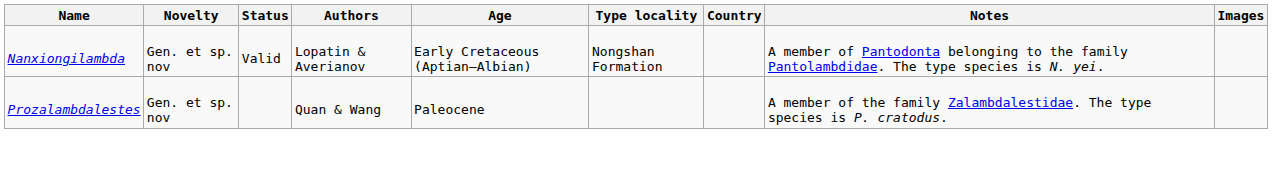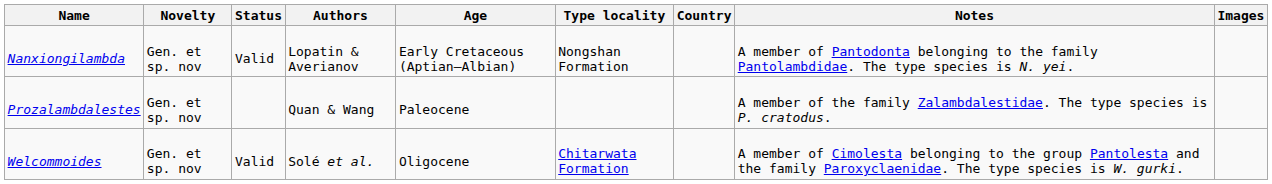 <table class="wikitable sortable" align="center" width="100%">
 <tr>
 <th>Name</th>
 <th>Novelty</th>
 <th>Status</th>
 <th>Authors</th>
 <th>Age</th>
 <th>Type locality</th>
 <th>Country</th>
 <th>Notes</th>
 <th>Images</th>
 </tr>
 <tr>
 <td><br><em><a href='#'>Nanxiongilambda</a></em></td>
 <td><br>Gen. et sp. nov</td>
 <td><br>Valid</td>
 <td><br>Lopatin & Averianov</td>
 <td><br>Early Cretaceous (Aptian–Albian)</td>
 <td><br>Nongshan Formation</td>
 <td><br></td>
 <td><br>A member of <a href='#'>Pantodonta</a> belonging to the family <a href='#'>Pantolambdidae</a>. The type species is <em>N. yei</em>.</td>
 <td></td>
 </tr>
 <tr>
 <td><br><em><a href='#'>Prozalambdalestes</a></em></td>
 <td><br>Gen. et sp. nov</td>
 <td></td>
 <td><br>Quan & Wang</td>
 <td><br>Paleocene</td>
 <td></td>
 <td><br></td>
 <td><br>A member of the family <a href='#'>Zalambdalestidae</a>. The type species is <em>P. cratodus</em>.</td>
 <td></td>
 </tr>
 <tr>
+<td><br><em><a href='#'>Welcommoides</a></em></td>
+<td><br>Gen. et sp. nov</td>
+<td><br>Valid</td>
+<td><br>Solé <em>et al.</em></td>
+<td><br>Oligocene</td>
+<td><br><a href='#'>Chitarwata Formation</a></td>
+<td><br></td>
+<td><br>A member of <a href='#'>Cimolesta</a> belonging to the group <a href='#'>Pantolesta</a> and the family <a href='#'>Paroxyclaenidae</a>. The type species is <em>W. gurki</em>.</td>
+<td></td>
+</tr>
+<tr>
 </tr>
 </table>
